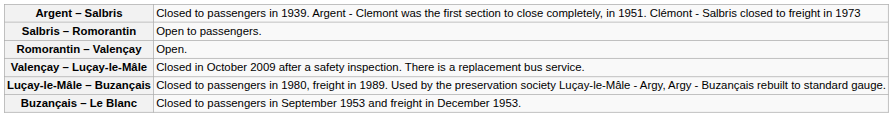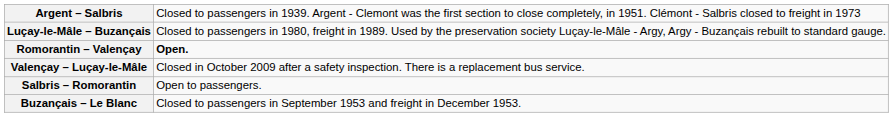 <table class=wikitable>
 <tr>
 <th>Argent – Salbris</th>
 <td>Closed to passengers in 1939. Argent - Clemont was the first section to close completely, in 1951. Clémont - Salbris closed to freight in 1973</td>
 </tr>
 <tr>
-<th>Salbris – Romorantin</th>
-<td>Open to passengers.</td>
+<th>Luçay-le-Mâle – Buzançais</th>
+<td>Closed to passengers in 1980, freight in 1989. Used by the preservation society Luçay-le-Mâle - Argy, Argy - Buzançais rebuilt to standard gauge.</td>
 </tr>
 <tr>
 <th>Romorantin – Valençay</th>
-<td>Open.</td>
+<td><strong>Open.</strong></td>
 </tr>
 <tr>
 <th>Valençay – Luçay-le-Mâle</th>
 <td>Closed in October 2009 after a safety inspection. There is a replacement bus service.</td>
 </tr>
 <tr>
-<th>Luçay-le-Mâle – Buzançais</th>
-<td>Closed to passengers in 1980, freight in 1989. Used by the preservation society Luçay-le-Mâle - Argy, Argy - Buzançais rebuilt to standard gauge.</td>
+<th>Salbris – Romorantin</th>
+<td>Open to passengers.</td>
 </tr>
 <tr>
 <th>Buzançais – Le Blanc</th>
 <td>Closed to passengers in September 1953 and freight in December 1953.</td>
 </tr>
 </table>
